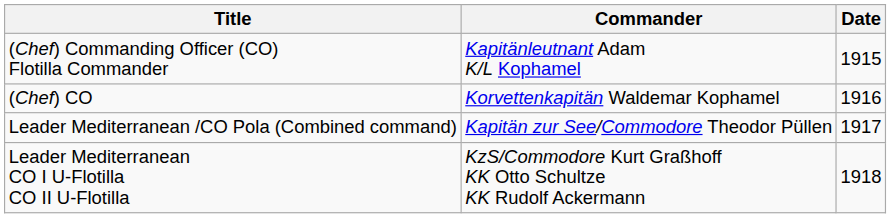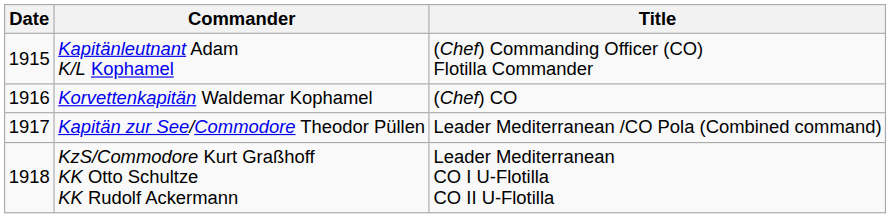 <table class="wikitable">
 <tr>
+<th>Date</th>
+<th>Commander</th>
 <th>Title</th>
-<th>Commander</th>
-<th>Date</th>
 </tr>
 <tr>
+<td>1915</td>
+<td><em><a href='#'>Kapitänleutnant</a></em> Adam<br><em>K/L</em> <a href='#'>Kophamel</a></td>
 <td>(<em>Chef</em>) Commanding Officer (CO)  <br>Flotilla Commander</td>
-<td><em><a href='#'>Kapitänleutnant</a></em> Adam<br><em>K/L</em> <a href='#'>Kophamel</a></td>
-<td>1915</td>
 </tr>
 <tr>
+<td>1916</td>
+<td><em><a href='#'>Korvettenkapitän</a></em> Waldemar Kophamel</td>
 <td>(<em>Chef</em>) CO</td>
-<td><em><a href='#'>Korvettenkapitän</a></em> Waldemar Kophamel</td>
-<td>1916</td>
 </tr>
 <tr>
+<td>1917</td>
+<td><em><a href='#'>Kapitän zur See</a>/<a href='#'>Commodore</a></em> Theodor Püllen</td>
 <td>Leader Mediterranean /CO Pola (Combined command)</td>
-<td><em><a href='#'>Kapitän zur See</a>/<a href='#'>Commodore</a></em> Theodor Püllen</td>
-<td>1917</td>
 </tr>
 <tr>
+<td>1918</td>
+<td><em>KzS/Commodore</em> Kurt Graßhoff<br> <em>KK</em> Otto Schultze<br> <em>KK</em> Rudolf Ackermann</td>
 <td>Leader Mediterranean<br> CO I U-Flotilla<br> CO II U-Flotilla</td>
-<td><em>KzS/Commodore</em> Kurt Graßhoff<br> <em>KK</em> Otto Schultze<br> <em>KK</em> Rudolf Ackermann</td>
-<td>1918</td>
 </tr>
 </table>
